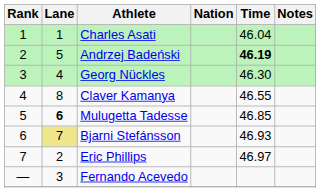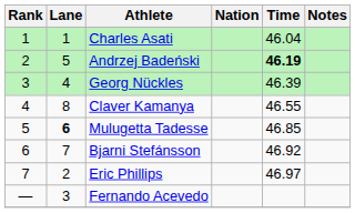 <table class="wikitable sortable" style="text-align:center">
 <tr>
 <th>Rank</th>
 <th>Lane</th>
 <th>Athlete</th>
 <th>Nation</th>
 <th>Time</th>
 <th>Notes</th>
 </tr>
 <tr bgcolor=bbf3bb>
 <td>1</td>
 <td>1</td>
 <td align=left><a href='#'>Charles Asati</a></td>
 <td align=left></td>
 <td>46.04</td>
 <td></td>
 </tr>
 <tr bgcolor=bbf3bb>
 <td>2</td>
 <td>5</td>
 <td align=left><a href='#'>Andrzej Badeński</a></td>
 <td align=left></td>
 <td><strong>46.19</strong></td>
 <td></td>
 </tr>
 <tr bgcolor=bbf3bb>
 <td>3</td>
 <td>4</td>
 <td align=left><a href='#'>Georg Nückles</a></td>
 <td align=left></td>
-<td>46.30</td>
+<td>46.39</td>
 <td></td>
 </tr>
 <tr>
 <td>4</td>
 <td>8</td>
 <td align=left><a href='#'>Claver Kamanya</a></td>
 <td align=left></td>
 <td>46.55</td>
 <td></td>
 </tr>
 <tr>
 <td>5</td>
 <td><strong>6</strong></td>
 <td align=left><a href='#'>Mulugetta Tadesse</a></td>
 <td align=left></td>
 <td>46.85</td>
 <td></td>
 </tr>
 <tr>
 <td>6</td>
-<td style="background: khaki;">7</td>
+<td>7</td>
 <td align=left><a href='#'>Bjarni Stefánsson</a></td>
 <td align=left></td>
-<td>46.93</td>
+<td>46.92</td>
 <td></td>
 </tr>
 <tr>
 <td>7</td>
 <td>2</td>
 <td align=left><a href='#'>Eric Phillips</a></td>
 <td align=left></td>
 <td>46.97</td>
 <td></td>
 </tr>
 <tr>
 <td data-sort-value=8>—</td>
 <td>3</td>
 <td align=left><a href='#'>Fernando Acevedo</a></td>
 <td align=left></td>
 <td></td>
 <td></td>
 </tr>
 <tr>
 </tr>
 </table>
